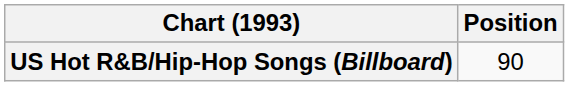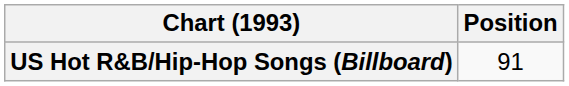 <table class="wikitable plainrowheaders" style="text-align:center">
 <tr>
 <th scope="col">Chart (1993)</th>
 <th scope="col">Position</th>
 </tr>
 <tr>
 <th scope="row">US Hot R&B/Hip-Hop Songs (<em>Billboard</em>)</th>
-<td>90</td>
+<td>91</td>
 </tr>
 </table>
